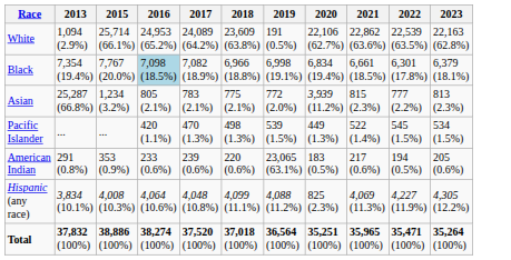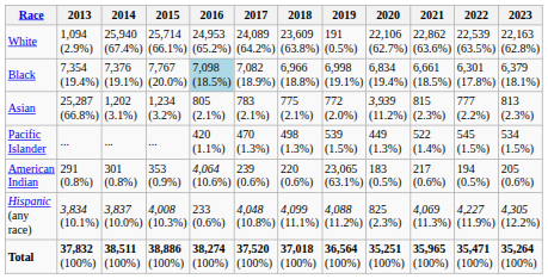 <table class="wikitable sortable" style="font-size:90%">
 <tr>
 <th><a href='#'>Race</a></th>
 <th>2013</th>
+<th>2014</th>
 <th>2015</th>
 <th>2016</th>
 <th>2017</th>
 <th>2018</th>
 <th>2019</th>
 <th>2020</th>
 <th>2021</th>
 <th>2022</th>
 <th>2023</th>
 </tr>
 <tr>
 <td><a href='#'>White</a></td>
 <td>1,094 (2.9%)</td>
+<td>25,940 (67.4%)</td>
 <td>25,714 (66.1%)</td>
 <td>24,953 (65.2%)</td>
 <td>24,089 (64.2%)</td>
 <td>23,609 (63.8%)</td>
 <td>191 (0.5%)</td>
 <td>22,106 (62.7%)</td>
 <td>22,862 (63.6%)</td>
 <td>22,539 (63.5%)</td>
 <td>22,163 (62.8%)</td>
 </tr>
 <tr>
 <td><a href='#'>Black</a></td>
 <td>7,354 (19.4%)</td>
+<td>7,376 (19.1%)</td>
 <td>7,767 (20.0%)</td>
 <td style="background: lightblue;">7,098 (18.5%)</td>
 <td>7,082 (18.9%)</td>
 <td>6,966 (18.8%)</td>
 <td>6,998 (19.1%)</td>
 <td>6,834 (19.4%)</td>
 <td>6,661 (18.5%)</td>
 <td>6,301 (17.8%)</td>
 <td>6,379 (18.1%)</td>
 </tr>
 <tr>
 <td><a href='#'>Asian</a></td>
 <td>25,287 (66.8%)</td>
+<td>1,202 (3.1%)</td>
 <td>1,234 (3.2%)</td>
 <td>805 (2.1%)</td>
 <td>783 (2.1%)</td>
 <td>775 (2.1%)</td>
 <td>772 (2.0%)</td>
 <td><em>3,939</em> (11.2%)</td>
 <td>815 (2.3%)</td>
 <td>777 (2.2%)</td>
 <td>813 (2.3%)</td>
 </tr>
 <tr>
 <td><a href='#'>Pacific Islander</a></td>
 <td>...</td>
 <td>...</td>
+<td>...</td>
 <td>420 (1.1%)</td>
 <td>470 (1.3%)</td>
 <td>498 (1.3%)</td>
 <td>539 (1.5%)</td>
 <td>449 (1.3%)</td>
 <td>522 (1.4%)</td>
 <td>545 (1.5%)</td>
 <td>534 (1.5%)</td>
 </tr>
 <tr>
 <td><a href='#'>American Indian</a></td>
 <td>291 (0.8%)</td>
+<td>301 (0.8%)</td>
 <td>353 (0.9%)</td>
-<td>233 (0.6%)</td>
+<td><em>4,064</em> (10.6%)</td>
 <td>239 (0.6%)</td>
 <td>220 (0.6%)</td>
 <td>23,065 (63.1%)</td>
 <td>183 (0.5%)</td>
 <td>217 (0.6%)</td>
 <td>194 (0.5%)</td>
 <td>205 (0.6%)</td>
 </tr>
 <tr>
 <td><em><a href='#'>Hispanic</a></em> (any race)</td>
 <td><em>3,834</em> (10.1%)</td>
+<td><em>3,837</em> (10.0%)</td>
 <td><em>4,008</em> (10.3%)</td>
-<td><em>4,064</em> (10.6%)</td>
+<td>233 (0.6%)</td>
 <td><em>4,048</em> (10.8%)</td>
 <td><em>4,099</em> (11.1%)</td>
 <td><em>4,088</em> (11.2%)</td>
 <td>825 (2.3%)</td>
 <td><em>4,069</em> (11.3%)</td>
 <td><em>4,227</em> (11.9%)</td>
 <td><em>4,305</em> (12.2%)</td>
 </tr>
 <tr>
 <td><strong>Total</strong></td>
 <td><strong>37,832</strong> (100%)</td>
+<td><strong>38,511</strong> (100%)</td>
 <td><strong>38,886</strong> (100%)</td>
 <td><strong>38,274</strong> (100%)</td>
 <td><strong>37,520</strong> (100%)</td>
 <td><strong>37,018</strong> (100%)</td>
 <td><strong>36,564</strong> (100%)</td>
 <td><strong>35,251</strong> (100%)</td>
 <td><strong>35,965</strong> (100%)</td>
 <td><strong>35,471</strong> (100%)</td>
 <td><strong>35,264</strong> (100%)</td>
 </tr>
 </table>
